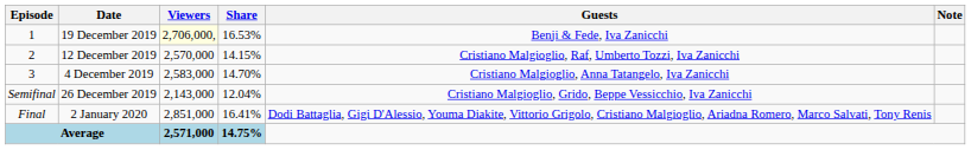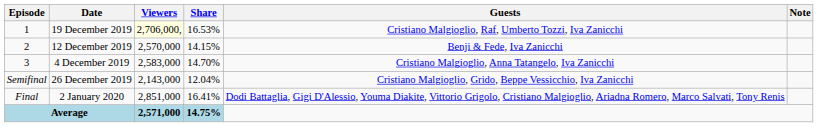 <table class="wikitable" style="text-align:center;">
 <tr>
 <th>Episode</th>
 <th>Date</th>
 <th><a href='#'>Viewers</a></th>
 <th><a href='#'>Share</a></th>
 <th>Guests</th>
 <th>Note</th>
 </tr>
 <tr>
 <td><div>1</div></td>
 <td>19 December 2019</td>
 <td style="background: lightyellow;">2,706,000,</td>
 <td>16.53%</td>
-<td><a href='#'>Benji & Fede</a>, <a href='#'>Iva Zanicchi</a></td>
+<td><a href='#'>Cristiano Malgioglio</a>, <a href='#'>Raf</a>, <a href='#'>Umberto Tozzi</a>, <a href='#'>Iva Zanicchi</a></td>
 <td></td>
 </tr>
 <tr>
 <td><div>2</div></td>
 <td>12 December 2019</td>
 <td>2,570,000</td>
 <td>14.15%</td>
-<td><a href='#'>Cristiano Malgioglio</a>, <a href='#'>Raf</a>, <a href='#'>Umberto Tozzi</a>, <a href='#'>Iva Zanicchi</a></td>
+<td><a href='#'>Benji & Fede</a>, <a href='#'>Iva Zanicchi</a></td>
 <td></td>
 </tr>
 <tr>
 <td><div>3</div></td>
 <td>4 December 2019</td>
 <td>2,583,000</td>
 <td>14.70%</td>
 <td><a href='#'>Cristiano Malgioglio</a>, <a href='#'>Anna Tatangelo</a>, <a href='#'>Iva Zanicchi</a></td>
 <td></td>
 </tr>
 <tr>
 <td><div><em>Semifinal</em></div></td>
 <td>26 December 2019</td>
 <td>2,143,000</td>
 <td>12.04%</td>
 <td><a href='#'>Cristiano Malgioglio</a>, <a href='#'>Grido</a>, <a href='#'>Beppe Vessicchio</a>, <a href='#'>Iva Zanicchi</a></td>
 <td></td>
 </tr>
 <tr>
 <td><em>Final</em></td>
 <td>2 January 2020</td>
 <td>2,851,000</td>
 <td>16.41%</td>
 <td><a href='#'>Dodi Battaglia</a>, <a href='#'>Gigi D'Alessio</a>, <a href='#'>Youma Diakite</a>, <a href='#'>Vittorio Grigolo</a>, <a href='#'>Cristiano Malgioglio</a>, <a href='#'>Ariadna Romero</a>, <a href='#'>Marco Salvati</a>, <a href='#'>Tony Renis</a></td>
 <td></td>
 </tr>
 <tr>
 <td bgcolor="lightblue" colspan="2"><div><strong>Average</strong></div></td>
 <td bgcolor="lightblue"><strong>2,571,000</strong></td>
 <td bgcolor="lightblue"><strong>14.75%</strong></td>
 </tr>
 </table>
